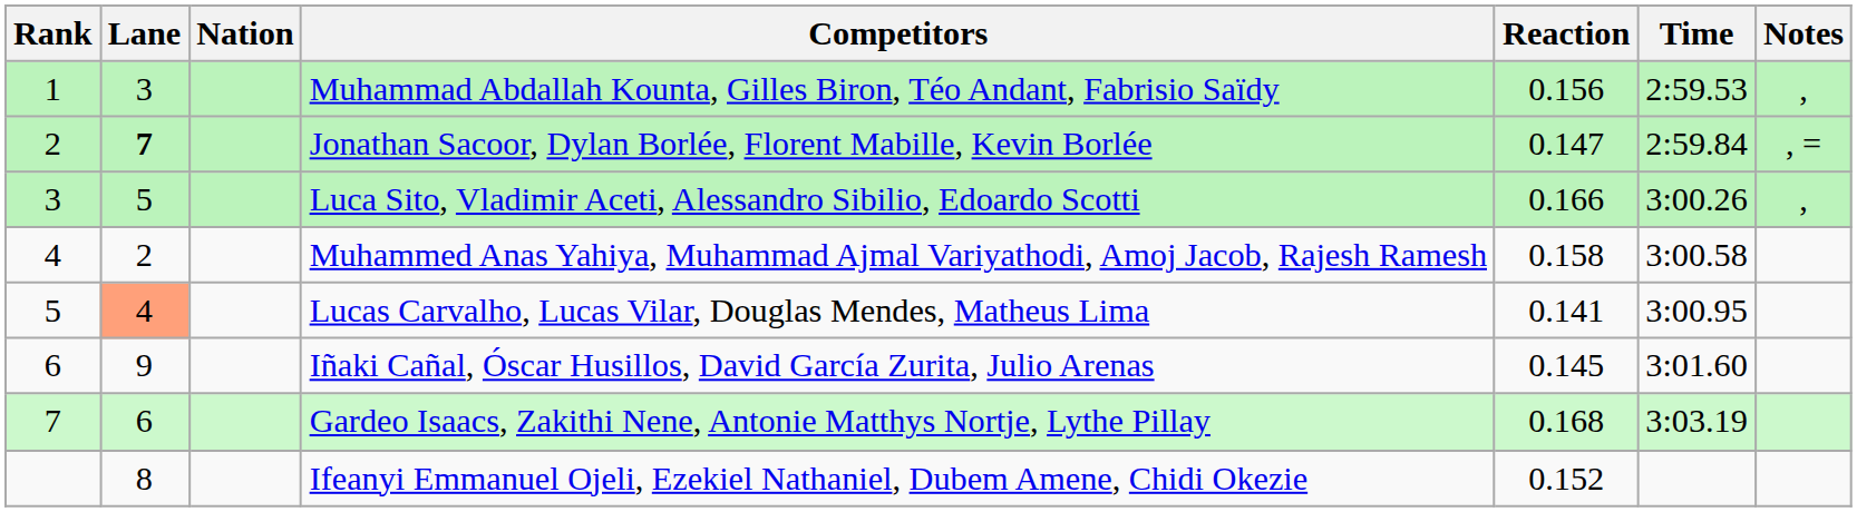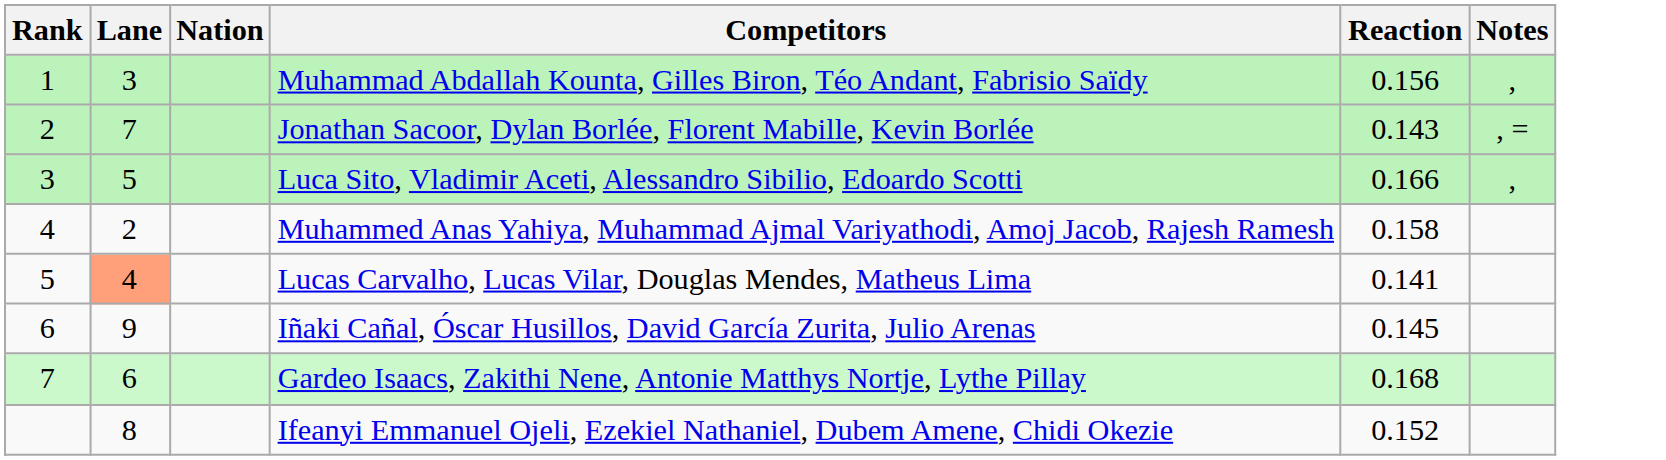 <table class="wikitable sortable" style="text-align:center; font-size:95%">
 <tr>
 <th>Rank</th>
 <th>Lane</th>
 <th>Nation</th>
 <th>Competitors</th>
 <th>Reaction</th>
-<th>Time</th>
 <th>Notes</th>
 </tr>
 <tr bgcolor=bbf3bb>
 <td>1</td>
 <td>3</td>
 <td align=left></td>
 <td align=left><a href='#'>Muhammad Abdallah Kounta</a>, <a href='#'>Gilles Biron</a>, <a href='#'>Téo Andant</a>, <a href='#'>Fabrisio Saïdy</a></td>
 <td>0.156</td>
-<td>2:59.53</td>
 <td>, </td>
 </tr>
 <tr bgcolor=bbf3bb>
 <td>2</td>
-<td><strong>7</strong></td>
+<td>7</td>
 <td align=left></td>
 <td align=left><a href='#'>Jonathan Sacoor</a>, <a href='#'>Dylan Borlée</a>, <a href='#'>Florent Mabille</a>, <a href='#'>Kevin Borlée</a></td>
-<td>0.147</td>
-<td>2:59.84</td>
+<td>0.143</td>
 <td>, =</td>
 </tr>
 <tr bgcolor=bbf3bb>
 <td>3</td>
 <td>5</td>
 <td align=left></td>
 <td align=left><a href='#'>Luca Sito</a>, <a href='#'>Vladimir Aceti</a>, <a href='#'>Alessandro Sibilio</a>, <a href='#'>Edoardo Scotti</a></td>
 <td>0.166</td>
-<td>3:00.26</td>
 <td>, </td>
 </tr>
 <tr>
 <td>4</td>
 <td>2</td>
 <td align=left></td>
 <td align=left><a href='#'>Muhammed Anas Yahiya</a>, <a href='#'>Muhammad Ajmal Variyathodi</a>, <a href='#'>Amoj Jacob</a>, <a href='#'>Rajesh Ramesh</a></td>
 <td>0.158</td>
-<td>3:00.58</td>
 <td></td>
 </tr>
 <tr>
 <td>5</td>
 <td style="background: lightsalmon;">4</td>
 <td align=left></td>
 <td align=left><a href='#'>Lucas Carvalho</a>, <a href='#'>Lucas Vilar</a>, Douglas Mendes, <a href='#'>Matheus Lima</a></td>
 <td>0.141</td>
-<td>3:00.95</td>
 <td></td>
 </tr>
 <tr>
 <td>6</td>
 <td>9</td>
 <td align=left></td>
 <td align=left><a href='#'>Iñaki Cañal</a>, <a href='#'>Óscar Husillos</a>, <a href='#'>David García Zurita</a>, <a href='#'>Julio Arenas</a></td>
 <td>0.145</td>
-<td>3:01.60</td>
 <td></td>
 </tr>
 <tr bgcolor=ccf9cc>
 <td>7</td>
 <td>6</td>
 <td align=left></td>
 <td align=left><a href='#'>Gardeo Isaacs</a>, <a href='#'>Zakithi Nene</a>, <a href='#'>Antonie Matthys Nortje</a>, <a href='#'>Lythe Pillay</a></td>
 <td>0.168</td>
-<td>3:03.19</td>
 <td></td>
 </tr>
 <tr>
 <td></td>
 <td>8</td>
 <td align=left></td>
 <td align=left><a href='#'>Ifeanyi Emmanuel Ojeli</a>, <a href='#'>Ezekiel Nathaniel</a>, <a href='#'>Dubem Amene</a>, <a href='#'>Chidi Okezie</a></td>
 <td>0.152</td>
 <td></td>
-<td></td>
 </tr>
 </table>
